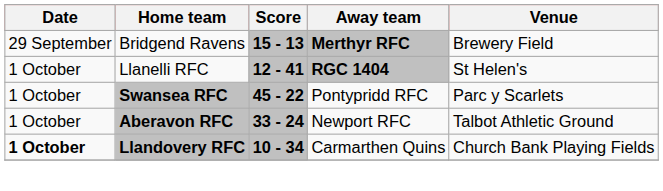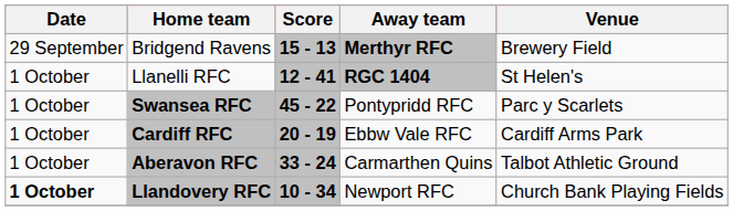 <table class="wikitable" style="margin:0.5em auto; font-size:95%">
 <tr bgcolor="#E00000">
 <th>Date</th>
 <th>Home team</th>
 <th>Score</th>
 <th>Away team</th>
 <th>Venue</th>
 </tr>
 <tr>
 <td>29 September</td>
 <td>Bridgend Ravens</td>
 <td bgcolor="silver"><strong>15 - 13</strong></td>
 <td bgcolor="silver"><strong>Merthyr RFC</strong></td>
 <td>Brewery Field</td>
 </tr>
 <tr>
 <td>1 October</td>
 <td>Llanelli RFC</td>
 <td bgcolor="silver"><strong>12 - 41</strong></td>
 <td bgcolor="silver"><strong>RGC 1404</strong></td>
 <td>St Helen's</td>
 </tr>
 <tr>
 <td>1 October</td>
 <td bgcolor="silver"><strong>Swansea RFC</strong></td>
 <td bgcolor="silver"><strong>45 - 22</strong></td>
 <td>Pontypridd RFC</td>
 <td>Parc y Scarlets</td>
 </tr>
 <tr>
 <td>1 October</td>
+<td bgcolor="silver"><strong>Cardiff RFC</strong></td>
+<td bgcolor="silver"><strong>20 - 19</strong></td>
+<td>Ebbw Vale RFC</td>
+<td>Cardiff Arms Park</td>
+</tr>
+<tr>
+<td>1 October</td>
 <td bgcolor="silver"><strong>Aberavon RFC</strong></td>
 <td bgcolor="silver"><strong>33 - 24</strong></td>
-<td>Newport RFC</td>
+<td>Carmarthen Quins</td>
 <td>Talbot Athletic Ground</td>
 </tr>
 <tr>
 <td><strong>1 October</strong></td>
 <td bgcolor="silver"><strong>Llandovery RFC</strong></td>
 <td bgcolor="silver"><strong>10 - 34</strong></td>
-<td>Carmarthen Quins</td>
+<td>Newport RFC</td>
 <td>Church Bank Playing Fields</td>
 </tr>
 <tr>
 </tr>
 </table>
